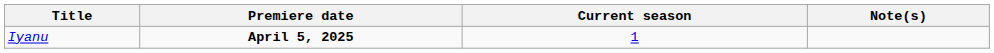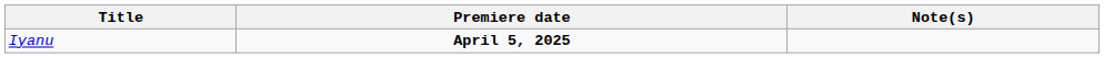 <table class="wikitable plainrowheaders sortable" style="width:75%;text-align:center;">
 <tr>
 <th>Title</th>
 <th>Premiere date</th>
-<th>Current season</th>
 <th>Note(s)</th>
 </tr>
 <tr>
 <td scope="row" style="text-align:left;"><em><a href='#'>Iyanu</a></em></td>
 <td><strong>April 5, 2025</strong></td>
-<td><a href='#'>1</a></td>
 <td></td>
 </tr>
 </table>
